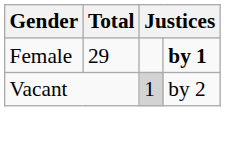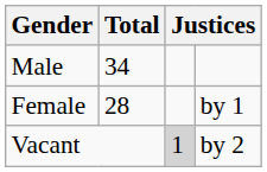 <table class="wikitable sortable" style="width:auto; font-size:100%;">
 <tr>
 <th>Gender</th>
 <th>Total<br></th>
 <th colspan=2>Justices</th>
 </tr>
 <tr>
+<td>Male</td>
+<td>34<br></td>
+<td></td>
+<td></td>
+</tr>
+<tr>
 <td>Female</td>
-<td>29<br></td>
+<td>28<br></td>
 <td></td>
-<td><strong> by 1</strong></td>
+<td> by 1</td>
 </tr>
 <tr>
 <td colspan=2>Vacant</td>
 <td style="background: lightgrey;">1<br></td>
 <td> by 2</td>
 </tr>
 </table>
